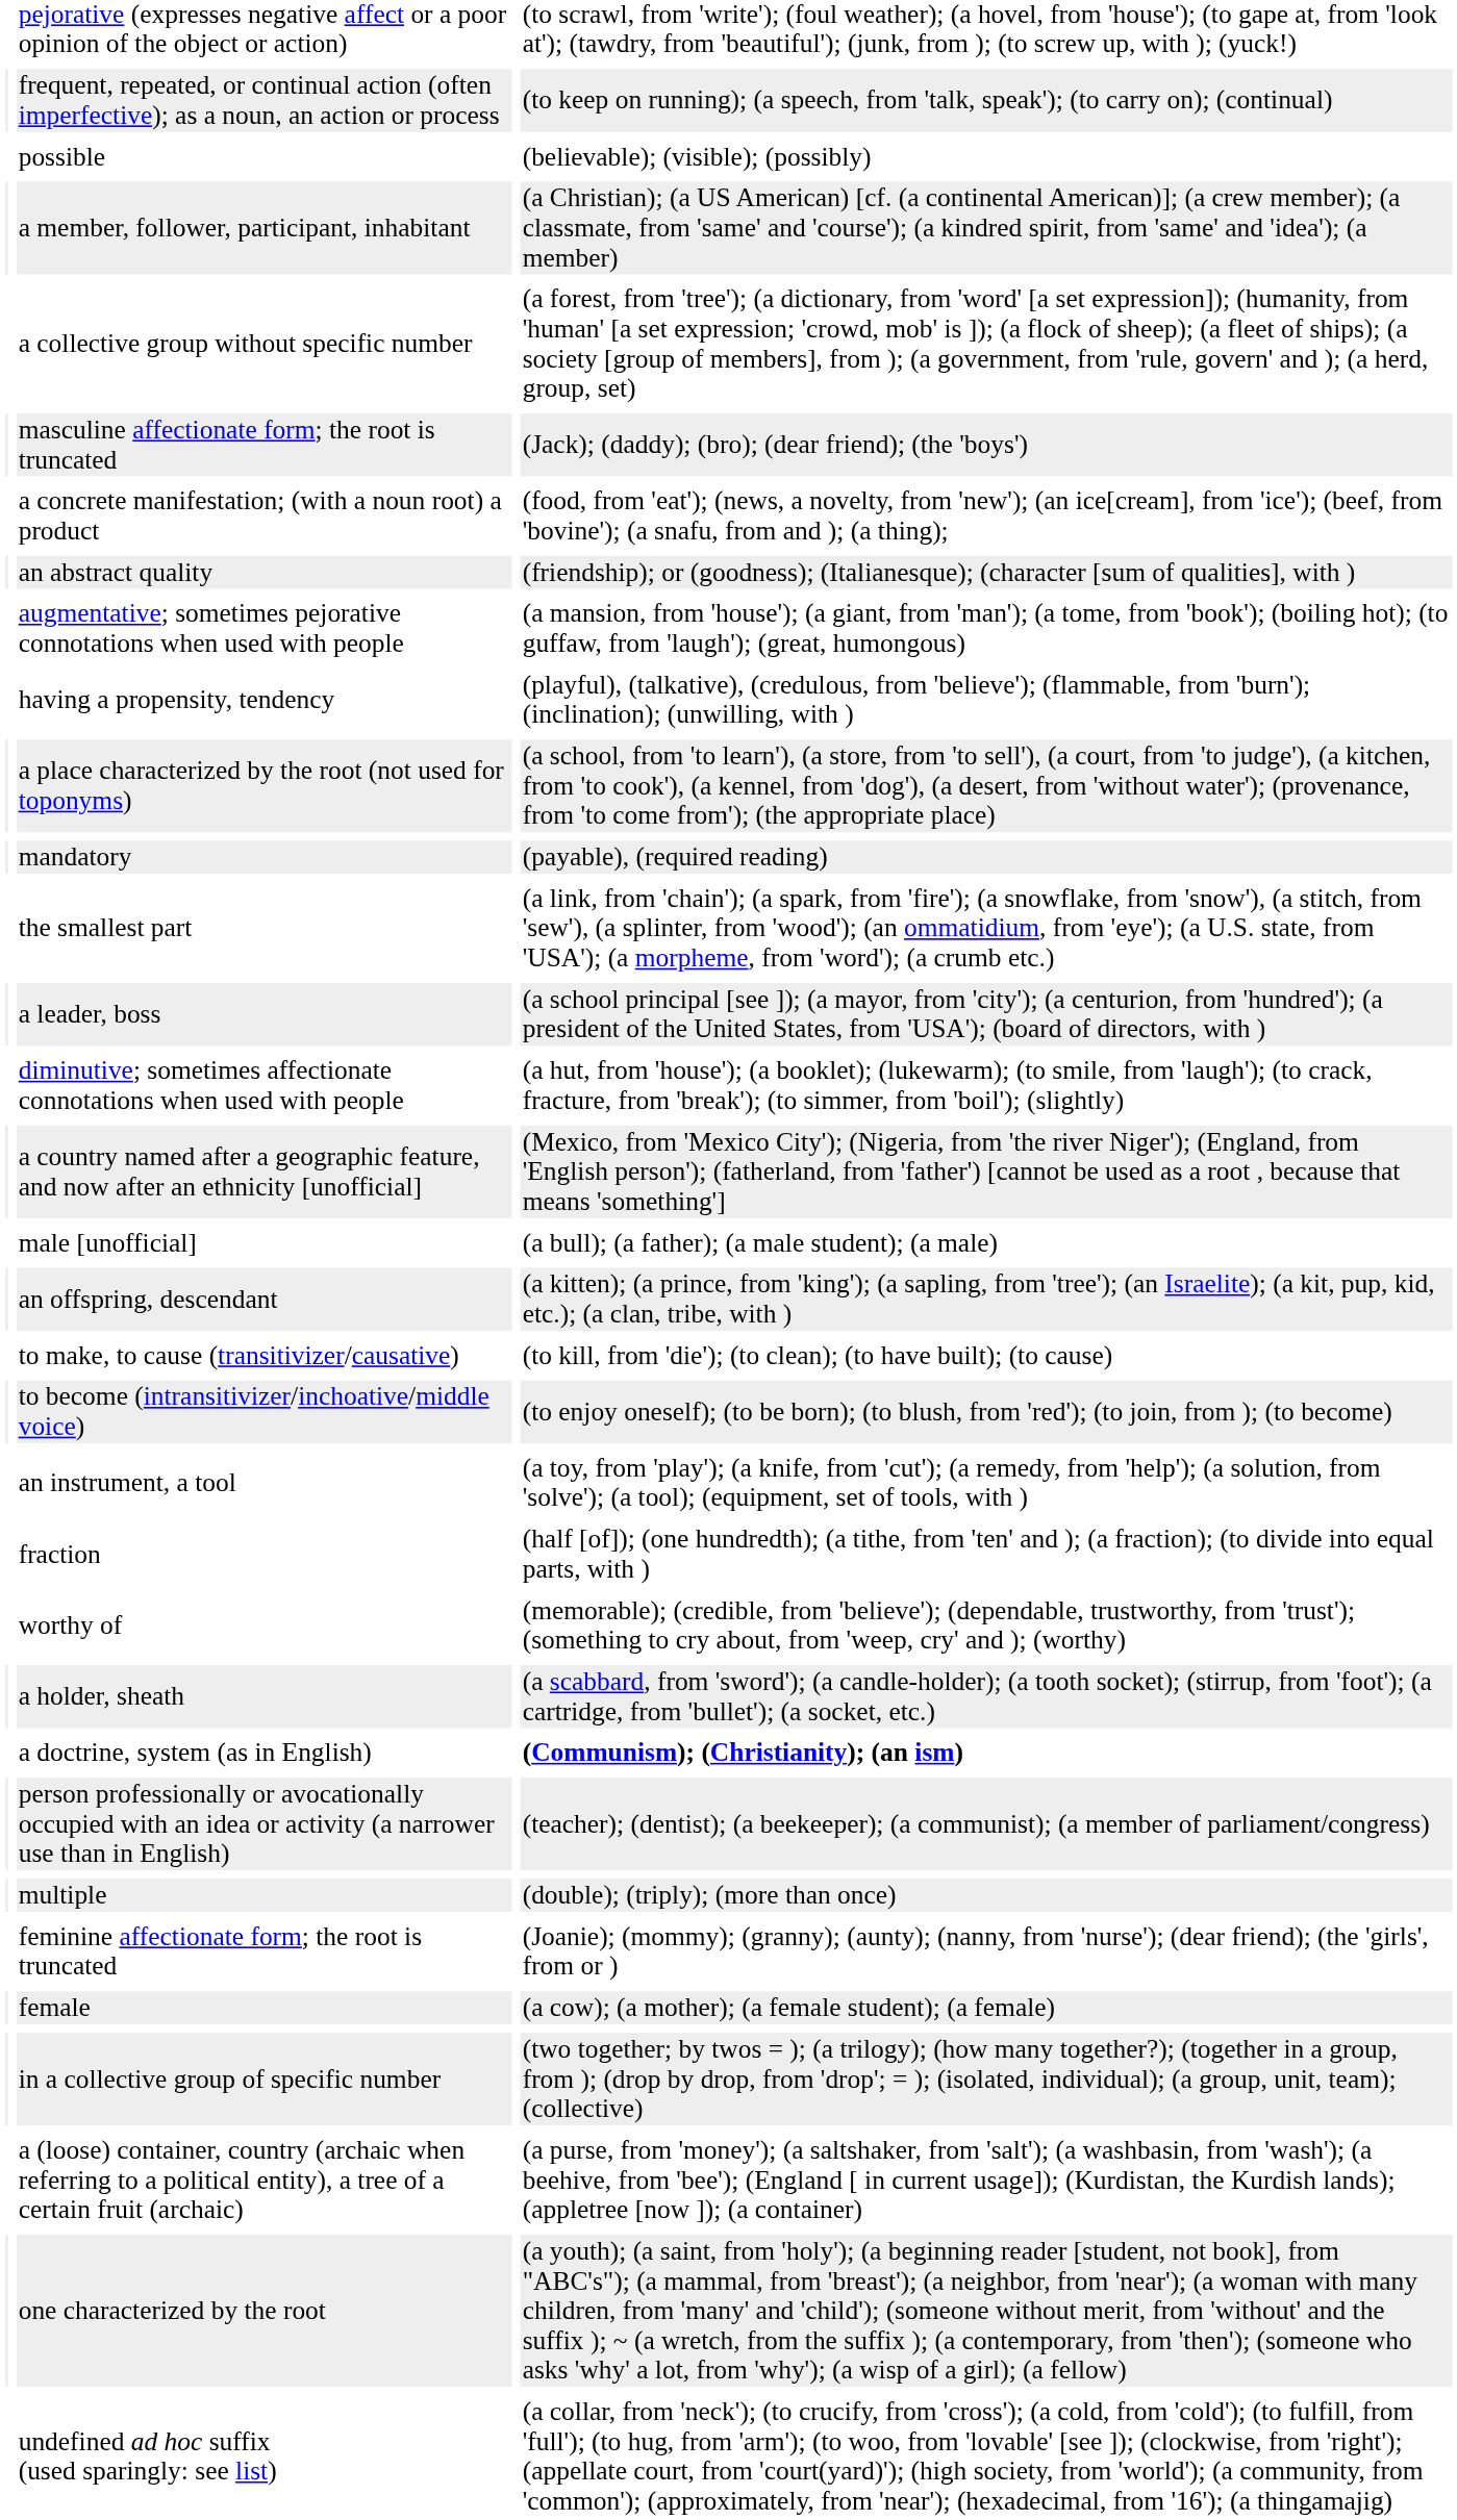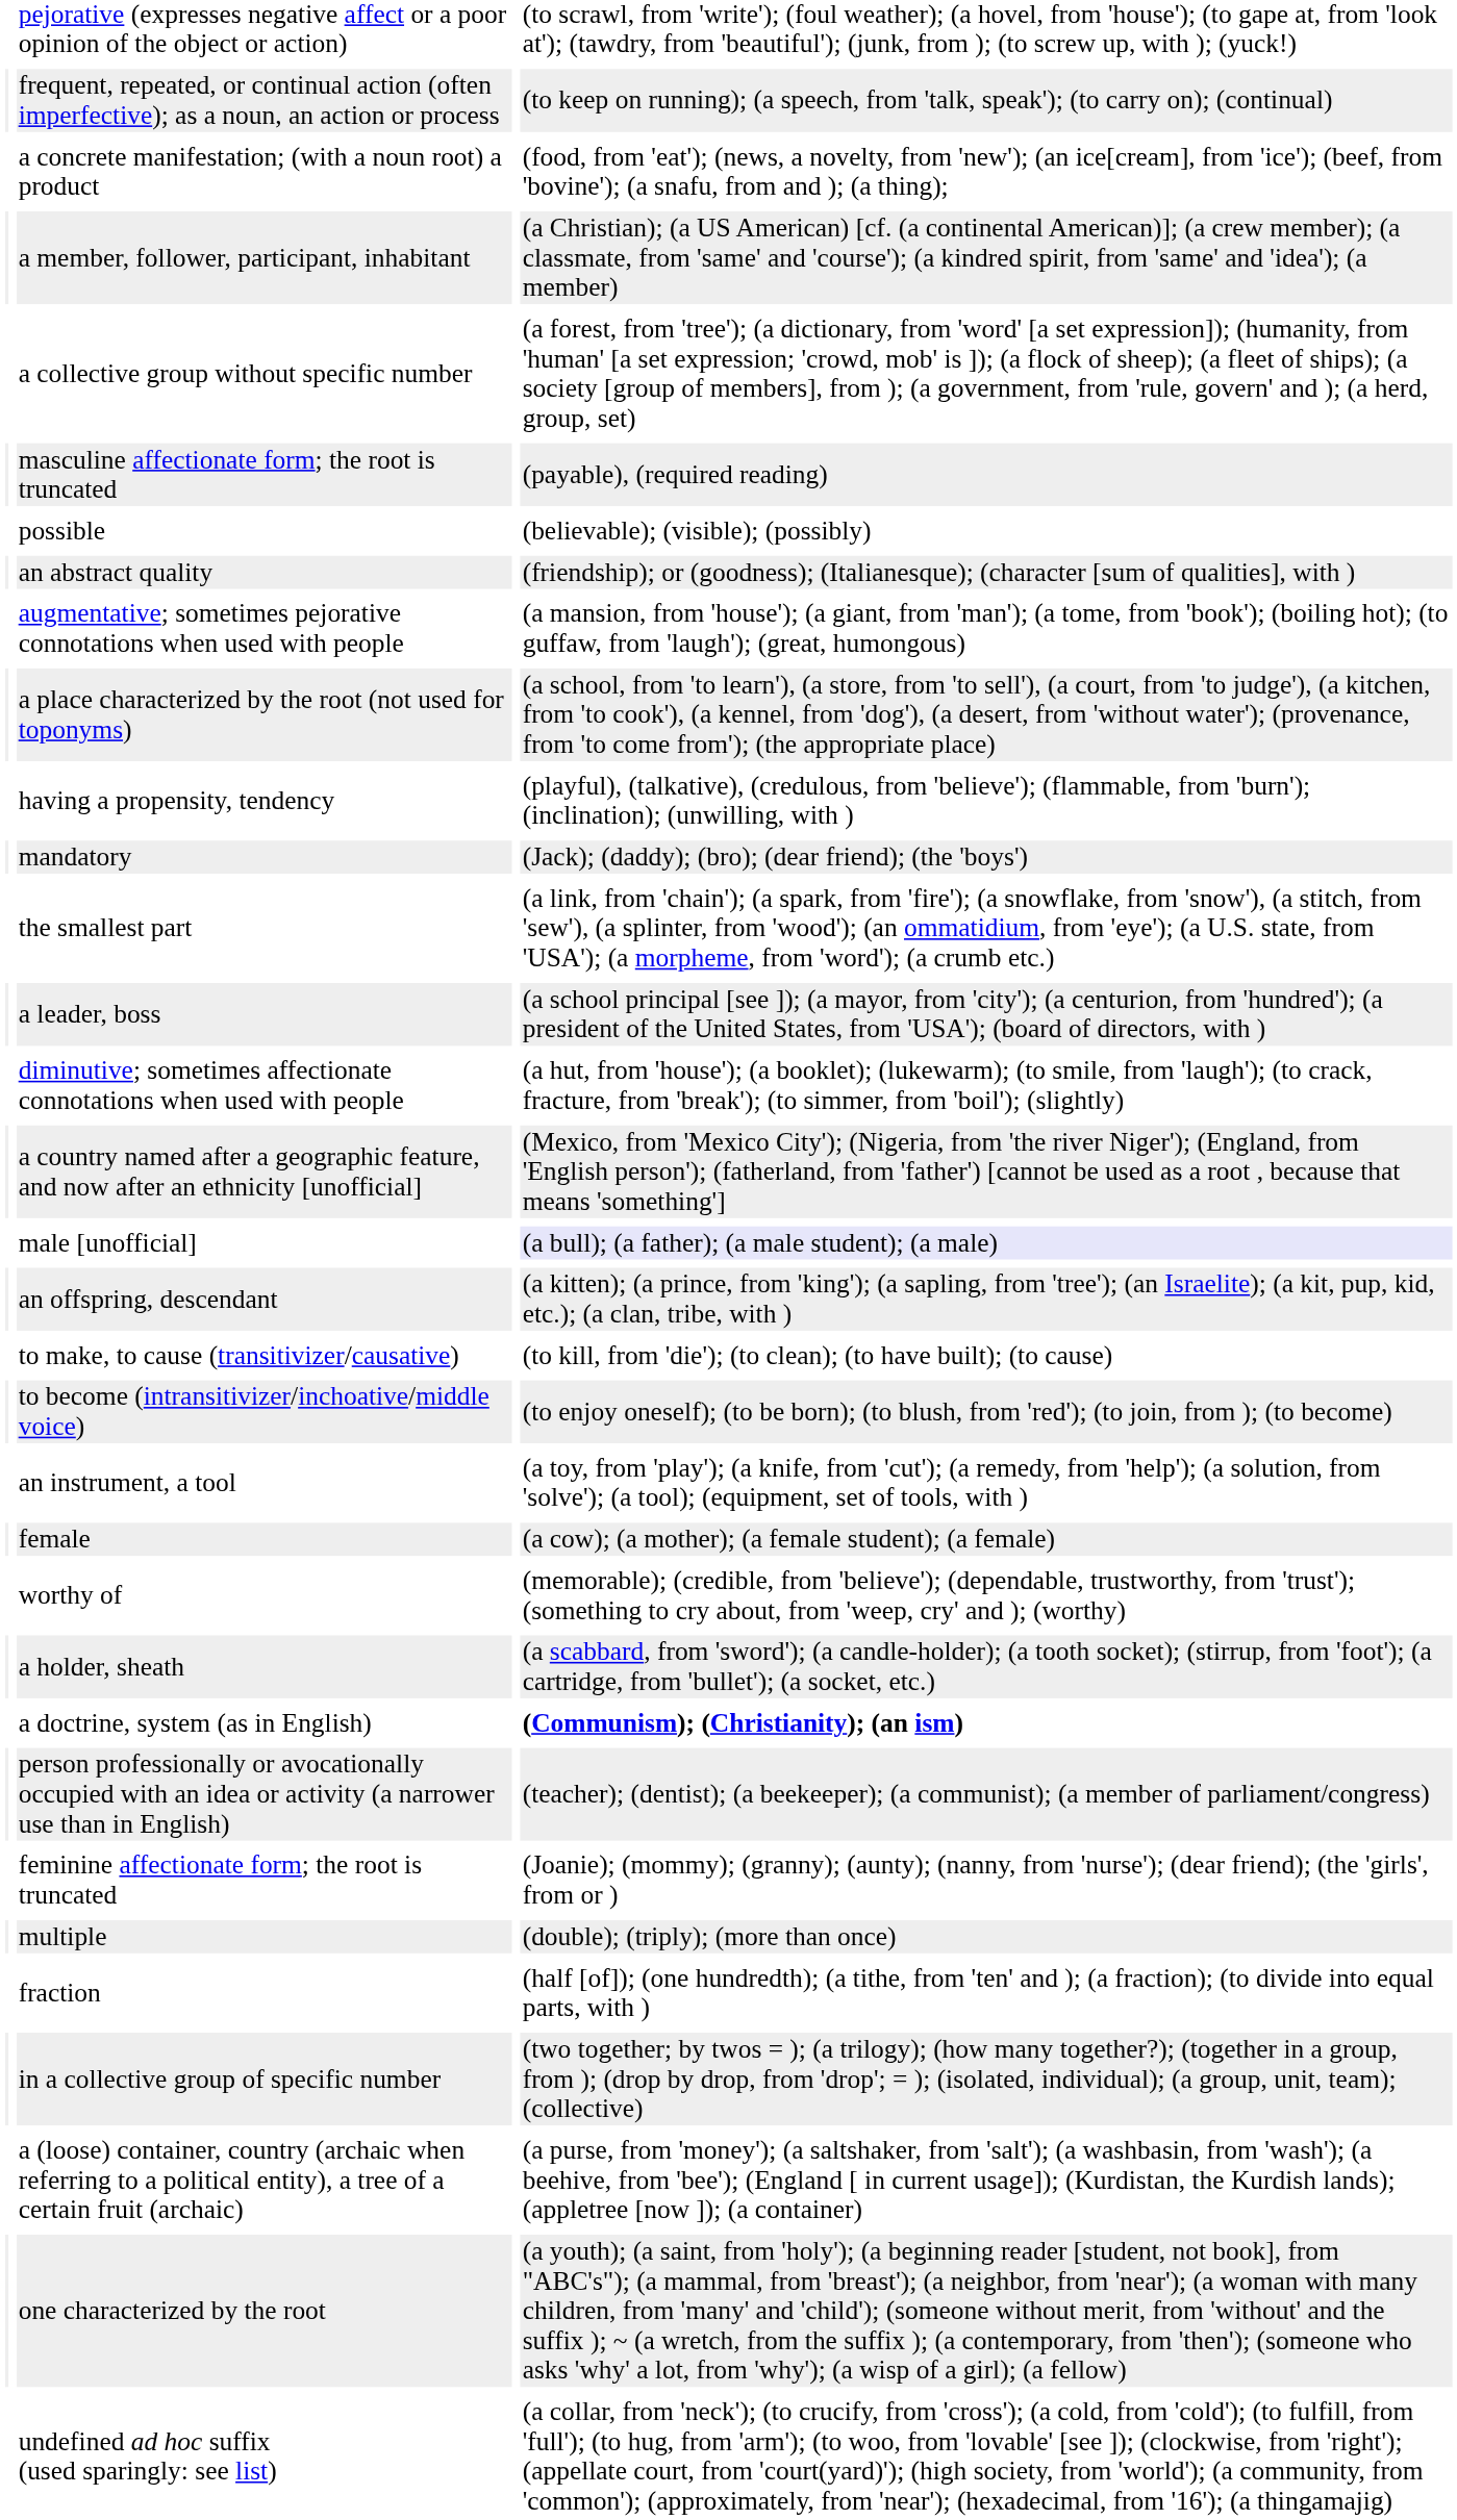 <table cellspacing=5 style="text-align: left;">
 <tr>
 <td></td>
 <td><a href='#'>pejorative</a> (expresses negative <a href='#'>affect</a> or a poor opinion of the object or action)</td>
 <td> (to scrawl, from 'write');  (foul weather);  (a hovel, from 'house');  (to gape at, from 'look at');  (tawdry, from 'beautiful');  (junk, from );  (to screw up, with );  (yuck!)</td>
 </tr>
 <tr style="background:#EEE">
 <td></td>
 <td>frequent, repeated, or continual action (often <a href='#'>imperfective</a>); as a noun, an action or process</td>
 <td> (to keep on running);  (a speech, from 'talk, speak');  (to carry on);  (continual)</td>
 </tr>
 <tr>
 <td></td>
-<td>possible</td>
-<td> (believable);  (visible);  (possibly)</td>
+<td>a concrete manifestation; (with a noun root) a product</td>
+<td> (food, from 'eat');  (news, a novelty, from 'new');  (an ice[cream], from 'ice');  (beef, from 'bovine');  (a snafu, from  and );  (a thing);</td>
 </tr>
 <tr style="background:#EEE">
 <td></td>
 <td>a member, follower, participant, inhabitant</td>
 <td> (a Christian);  (a US American) [cf.  (a continental American)];  (a crew member);  (a classmate, from 'same' and 'course');  (a kindred spirit, from 'same' and 'idea');  (a member)</td>
 </tr>
 <tr>
 <td></td>
 <td>a collective group without specific number</td>
 <td> (a forest, from 'tree');  (a dictionary, from 'word' [a set expression]);  (humanity, from 'human' [a set expression; 'crowd, mob' is ]);  (a flock of sheep);  (a fleet of ships);  (a society [group of members], from );  (a government, from 'rule, govern' and );  (a herd, group, set)</td>
 </tr>
 <tr style="background:#EEE">
 <td></td>
 <td>masculine <a href='#'>affectionate form</a>; the root is truncated</td>
-<td> (Jack);  (daddy);  (bro);  (dear friend);  (the 'boys')</td>
+<td> (payable),  (required reading)</td>
 </tr>
 <tr>
 <td></td>
-<td>a concrete manifestation; (with a noun root) a product</td>
-<td> (food, from 'eat');  (news, a novelty, from 'new');  (an ice[cream], from 'ice');  (beef, from 'bovine');  (a snafu, from  and );  (a thing);</td>
+<td>possible</td>
+<td> (believable);  (visible);  (possibly)</td>
 </tr>
 <tr style="background:#EEE">
 <td></td>
 <td>an abstract quality</td>
 <td> (friendship);  or  (goodness);  (Italianesque);  (character [sum of qualities], with )</td>
 </tr>
 <tr>
 <td></td>
 <td><a href='#'>augmentative</a>; sometimes pejorative connotations when used with people</td>
 <td> (a mansion, from 'house');  (a giant, from 'man');  (a tome, from 'book');  (boiling hot);  (to guffaw, from 'laugh');  (great, humongous)</td>
 </tr>
+<tr style="background:#EEE">
+<td></td>
+<td>a place characterized by the root (not used for <a href='#'>toponyms</a>)</td>
+<td> (a school, from 'to learn'),  (a store, from 'to sell'),  (a court, from 'to judge'),  (a kitchen, from 'to cook'),  (a kennel, from 'dog'),  (a desert, from 'without water');  (provenance, from 'to come from');  (the appropriate place)</td>
+</tr>
 <tr>
 <td></td>
 <td>having a propensity, tendency</td>
 <td> (playful),  (talkative),  (credulous, from 'believe');  (flammable, from 'burn');  (inclination);  (unwilling, with )</td>
 </tr>
 <tr style="background:#EEE">
 <td></td>
-<td>a place characterized by the root (not used for <a href='#'>toponyms</a>)</td>
-<td> (a school, from 'to learn'),  (a store, from 'to sell'),  (a court, from 'to judge'),  (a kitchen, from 'to cook'),  (a kennel, from 'dog'),  (a desert, from 'without water');  (provenance, from 'to come from');  (the appropriate place)</td>
-</tr>
-<tr style="background:#EEE">
-<td></td>
 <td>mandatory</td>
-<td> (payable),  (required reading)</td>
+<td> (Jack);  (daddy);  (bro);  (dear friend);  (the 'boys')</td>
 </tr>
 <tr>
 <td></td>
 <td>the smallest part</td>
 <td> (a link, from 'chain');  (a spark, from 'fire');  (a snowflake, from 'snow'),  (a stitch, from 'sew'),  (a splinter, from 'wood');  (an <a href='#'>ommatidium</a>, from 'eye');  (a U.S. state, from 'USA');  (a <a href='#'>morpheme</a>, from 'word');  (a crumb etc.)</td>
 </tr>
 <tr style="background:#EEE">
 <td></td>
 <td>a leader, boss</td>
 <td> (a school principal [see ]);  (a mayor, from 'city');  (a centurion, from 'hundred');  (a president of the United States, from 'USA');  (board of directors, with )</td>
 </tr>
 <tr>
 <td></td>
 <td><a href='#'>diminutive</a>; sometimes affectionate connotations when used with people</td>
 <td> (a hut, from 'house');  (a booklet);  (lukewarm);  (to smile, from 'laugh');  (to crack, fracture, from 'break');  (to simmer, from 'boil');  (slightly)</td>
 </tr>
 <tr style="background:#EEE">
 <td></td>
 <td>a country named after a geographic feature, and now after an ethnicity [unofficial]</td>
 <td> (Mexico, from 'Mexico City');  (Nigeria, from 'the river Niger');  (England, from 'English person');  (fatherland, from 'father') [cannot be used as a root , because that means 'something']</td>
 </tr>
 <tr>
 <td></td>
 <td>male [unofficial]</td>
-<td> (a bull);  (a father);  (a male student);  (a male)</td>
+<td style="background: lavender;"> (a bull);  (a father);  (a male student);  (a male)</td>
 </tr>
 <tr style="background:#EEE">
 <td></td>
 <td>an offspring, descendant</td>
 <td> (a kitten);  (a prince, from 'king');  (a sapling, from 'tree');  (an <a href='#'>Israelite</a>);  (a kit, pup, kid, etc.);  (a clan, tribe, with )</td>
 </tr>
 <tr>
 <td></td>
 <td>to make, to cause (<a href='#'>transitivizer</a>/<a href='#'>causative</a>)</td>
 <td> (to kill, from 'die');  (to clean);  (to have built);  (to cause)</td>
 </tr>
 <tr style="background:#EEE">
 <td></td>
 <td>to become (<a href='#'>intransitivizer</a>/<a href='#'>inchoative</a>/<a href='#'>middle voice</a>)</td>
 <td> (to enjoy oneself);  (to be born);  (to blush, from 'red');  (to join, from );  (to become)</td>
 </tr>
 <tr>
 <td></td>
 <td>an instrument, a tool</td>
 <td> (a toy, from 'play');  (a knife, from 'cut');  (a remedy, from 'help');  (a solution, from 'solve');  (a tool);  (equipment, set of tools, with )</td>
 </tr>
-<tr>
+<tr style="background:#EEE">
 <td></td>
-<td>fraction</td>
-<td> (half [of]);  (one hundredth);  (a tithe, from 'ten' and );  (a fraction);  (to divide into equal parts, with )</td>
+<td>female</td>
+<td> (a cow);  (a mother);  (a female student);  (a female)</td>
 </tr>
 <tr>
 <td></td>
 <td>worthy of</td>
 <td> (memorable);  (credible, from 'believe');  (dependable, trustworthy, from 'trust');  (something to cry about, from 'weep, cry' and );  (worthy)</td>
 </tr>
 <tr style="background:#EEE">
 <td></td>
 <td>a holder, sheath</td>
 <td> (a <a href='#'>scabbard</a>, from 'sword');  (a candle-holder);  (a tooth socket);  (stirrup, from 'foot');  (a cartridge, from 'bullet');  (a socket, etc.)</td>
 </tr>
 <tr>
 <td></td>
 <td>a doctrine, system (as in English)</td>
 <td><strong> (<a href='#'>Communism</a>);  (<a href='#'>Christianity</a>);  (an <a href='#'>ism</a>)</strong></td>
 </tr>
 <tr style="background:#EEE">
 <td></td>
 <td>person professionally or avocationally occupied with an idea or activity (a narrower use than in English)</td>
 <td> (teacher);  (dentist);  (a beekeeper);  (a communist);  (a member of parliament/congress)</td>
 </tr>
+<tr>
+<td></td>
+<td>feminine <a href='#'>affectionate form</a>; the root is truncated</td>
+<td> (Joanie);  (mommy);  (granny);  (aunty);  (nanny, from 'nurse');  (dear friend);  (the 'girls', from  or )</td>
+</tr>
 <tr style="background:#EEE">
 <td></td>
 <td>multiple</td>
 <td> (double);  (triply);  (more than once)</td>
 </tr>
 <tr>
 <td></td>
-<td>feminine <a href='#'>affectionate form</a>; the root is truncated</td>
-<td> (Joanie);  (mommy);  (granny);  (aunty);  (nanny, from 'nurse');  (dear friend);  (the 'girls', from  or )</td>
-</tr>
-<tr style="background:#EEE">
-<td></td>
-<td>female</td>
-<td> (a cow);  (a mother);  (a female student);  (a female)</td>
+<td>fraction</td>
+<td> (half [of]);  (one hundredth);  (a tithe, from 'ten' and );  (a fraction);  (to divide into equal parts, with )</td>
 </tr>
 <tr style="background:#EEE">
 <td></td>
 <td>in a collective group of specific number</td>
 <td> (two together; by twos = );  (a trilogy);  (how many together?);  (together in a group, from );  (drop by drop, from 'drop'; = );  (isolated, individual);  (a group, unit, team);  (collective)</td>
 </tr>
 <tr>
 <td></td>
 <td>a (loose) container, country (archaic when referring to a political entity), a tree of a certain fruit (archaic)</td>
 <td> (a purse, from 'money');  (a saltshaker, from 'salt');  (a washbasin, from 'wash');  (a beehive, from 'bee');  (England [ in current usage]);  (Kurdistan, the Kurdish lands);  (appletree [now ]);  (a container)</td>
 </tr>
 <tr style="background:#EEE">
 <td></td>
 <td>one characterized by the root</td>
 <td> (a youth);  (a saint, from 'holy');  (a beginning reader [student, not book], from  "ABC's");  (a mammal, from 'breast');  (a neighbor, from 'near');  (a woman with many children, from  'many' and  'child');  (someone without merit, from 'without' and the suffix );  ~  (a wretch, from the suffix );  (a contemporary, from 'then');  (someone who asks 'why' a lot, from 'why');  (a wisp of a girl);  (a fellow)</td>
 </tr>
 <tr>
 <td></td>
 <td>undefined <em>ad hoc</em> suffix <br>(used sparingly: see <a href='#'>list</a>)</td>
 <td> (a collar, from 'neck');  (to crucify, from 'cross');  (a cold, from 'cold');  (to fulfill, from 'full');  (to hug, from 'arm');  (to woo, from 'lovable' [see ]);  (clockwise, from 'right');  (appellate court, from 'court(yard)');  (high society, from 'world');  (a community, from 'common');  (approximately, from 'near');  (hexadecimal, from '16');  (a thingamajig)</td>
 </tr>
 </table>
